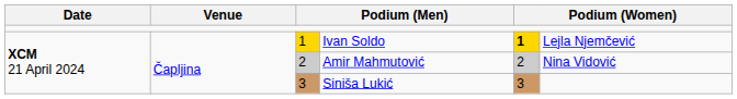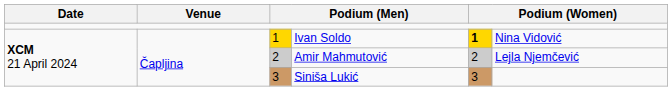 <table class="wikitable" width=70%>
 <tr>
 <th>Date</th>
 <th width=20%>Venue</th>
 <th colspan=2 width=30%>Podium (Men)</th>
 <th colspan=2 width=30%>Podium (Women)</th>
 </tr>
 <tr>
 <td colspan=6></td>
 </tr>
 <tr>
 <td rowspan=3><strong>XCM</strong> <br> 21 April 2024</td>
 <td rowspan=3><br><a href='#'>Čapljina</a></td>
 <td bgcolor=FFD700>1</td>
 <td><a href='#'>Ivan Soldo</a></td>
 <td bgcolor=FFD700><strong>1</strong></td>
-<td><a href='#'>Lejla Njemčević</a></td>
+<td><a href='#'>Nina Vidović</a></td>
 </tr>
 <tr>
 <td bgcolor=CCCCCC>2</td>
 <td><a href='#'>Amir Mahmutović</a></td>
 <td bgcolor=CCCCCC>2</td>
-<td><a href='#'>Nina Vidović</a></td>
+<td><a href='#'>Lejla Njemčević</a></td>
 </tr>
 <tr>
 <td bgcolor=CC9966>3</td>
 <td><a href='#'>Siniša Lukić</a></td>
 <td bgcolor=CC9966>3</td>
 <td></td>
 </tr>
 </table>
